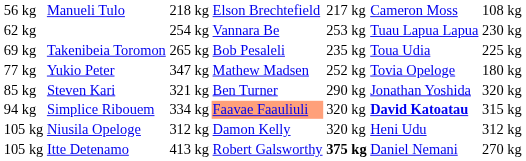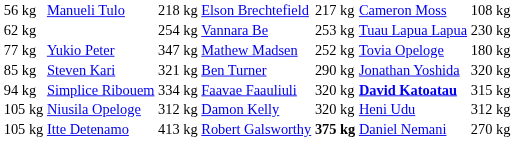 <table>
 <tr>
 <td>56 kg</td>
 <td><a href='#'>Manueli Tulo</a><br></td>
 <td>218 kg</td>
 <td><a href='#'>Elson Brechtefield</a><br></td>
 <td>217 kg</td>
 <td><a href='#'>Cameron Moss</a><br></td>
 <td>108 kg</td>
 </tr>
 <tr>
 <td>62 kg</td>
 <td></td>
 <td>254 kg</td>
 <td><a href='#'>Vannara Be</a><br></td>
 <td>253 kg</td>
 <td><a href='#'>Tuau Lapua Lapua</a><br></td>
 <td>230 kg</td>
-</tr>
-<tr>
-<td>69 kg</td>
-<td><a href='#'>Takenibeia Toromon</a><br></td>
-<td>265 kg</td>
-<td><a href='#'>Bob Pesaleli</a><br></td>
-<td>235 kg</td>
-<td><a href='#'>Toua Udia</a><br></td>
-<td>225 kg</td>
 </tr>
 <tr>
 <td>77 kg</td>
 <td><a href='#'>Yukio Peter</a><br></td>
 <td>347 kg</td>
 <td><a href='#'>Mathew Madsen</a><br></td>
 <td>252 kg</td>
 <td><a href='#'>Tovia Opeloge</a><br></td>
 <td>180 kg</td>
 </tr>
 <tr>
 <td>85 kg</td>
 <td><a href='#'>Steven Kari</a><br></td>
 <td>321 kg</td>
 <td><a href='#'>Ben Turner</a><br></td>
 <td>290 kg</td>
 <td><a href='#'>Jonathan Yoshida</a><br></td>
 <td>320 kg</td>
 </tr>
 <tr>
 <td>94 kg</td>
 <td><a href='#'>Simplice Ribouem</a><br></td>
 <td>334 kg</td>
-<td style="background: lightsalmon;"><a href='#'>Faavae Faauliuli</a><br></td>
+<td><a href='#'>Faavae Faauliuli</a><br></td>
 <td>320 kg</td>
 <td><strong><a href='#'>David Katoatau</a><br></strong></td>
 <td>315 kg</td>
 </tr>
 <tr>
 <td>105 kg</td>
 <td><a href='#'>Niusila Opeloge</a><br></td>
 <td>312 kg</td>
 <td><a href='#'>Damon Kelly</a><br></td>
 <td>320 kg</td>
 <td><a href='#'>Heni Udu</a><br></td>
 <td>312 kg</td>
 </tr>
 <tr>
 <td>105 kg</td>
 <td><a href='#'>Itte Detenamo</a><br></td>
 <td>413 kg</td>
 <td><a href='#'>Robert Galsworthy</a><br></td>
 <td><strong>375 kg</strong></td>
 <td><a href='#'>Daniel Nemani</a><br></td>
 <td>270 kg</td>
 </tr>
 </table>
